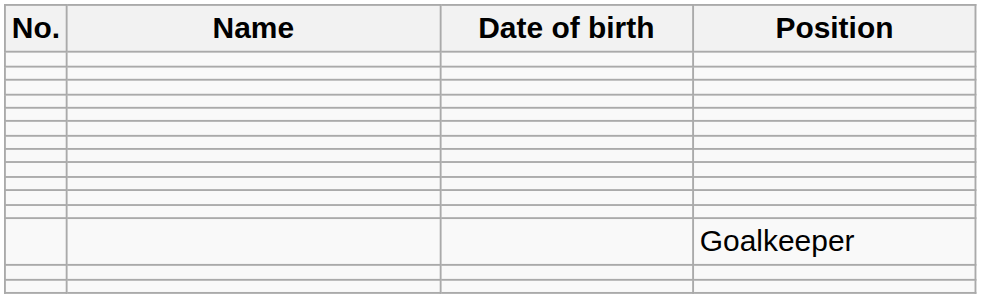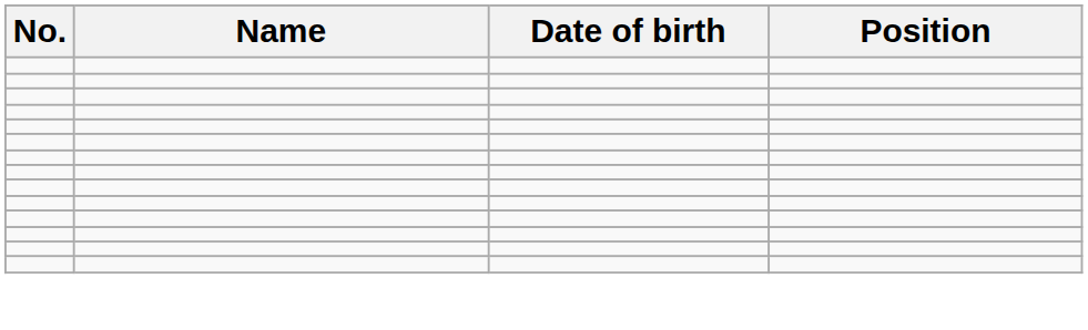 <table class="wikitable sortable" style=font-size:100%; text-align:center;>
 <tr>
 <th>No.</th>
 <th style=width:12em>Name</th>
 <th style=width:8em>Date of birth</th>
 <th style=width:9em>Position</th>
 </tr>
 <tr>
 <td></td>
 <td align=left></td>
 <td align=right></td>
 <td></td>
 </tr>
 <tr>
 <td></td>
 <td align=left></td>
 <td align=right></td>
 <td></td>
 </tr>
 <tr>
 <td></td>
 <td align=left></td>
 <td align=right></td>
 <td></td>
 </tr>
 <tr>
 <td></td>
 <td align=left></td>
 <td align=right></td>
 <td></td>
 </tr>
 <tr>
 <td></td>
 <td align=left></td>
 <td align=right></td>
 <td></td>
 </tr>
 <tr>
 <td></td>
 <td align=left></td>
 <td align=right></td>
 <td></td>
 </tr>
 <tr>
 <td></td>
 <td align=left></td>
 <td align=right></td>
 <td></td>
 </tr>
 <tr>
 <td></td>
 <td align=left></td>
 <td align=right></td>
 <td></td>
 </tr>
 <tr>
 <td></td>
 <td align=left></td>
 <td align=right></td>
 <td></td>
 </tr>
 <tr>
 <td></td>
 <td align=left></td>
 <td align=right></td>
 <td></td>
 </tr>
 <tr>
 <td></td>
 <td align=left></td>
 <td align=right></td>
 <td></td>
 </tr>
 <tr>
 <td></td>
 <td align=left></td>
 <td align=right></td>
 <td></td>
 </tr>
 <tr>
 <td></td>
 <td align=left></td>
 <td align=right></td>
-<td>Goalkeeper</td>
-</tr>
-<tr>
-<td></td>
-<td align=left></td>
-<td align=right></td>
 <td></td>
 </tr>
 <tr>
 <td></td>
 <td align=left></td>
 <td align=right></td>
 <td></td>
 </tr>
 </table>
